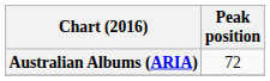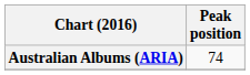 <table class="wikitable sortable plainrowheaders" style="text-align:center">
 <tr>
 <th scope="col">Chart (2016)</th>
 <th scope="col">Peak<br> position</th>
 </tr>
 <tr>
 <th scope="row">Australian Albums (<a href='#'>ARIA</a>)</th>
-<td>72</td>
+<td>74</td>
 </tr>
 <tr>
 </tr>
 <tr>
 </tr>
 <tr>
 </tr>
 <tr>
 </tr>
 <tr>
 </tr>
 <tr>
 </tr>
 <tr>
 </tr>
 </table>
